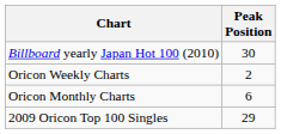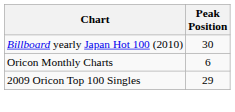 <table class="wikitable">
 <tr>
 <th>Chart</th>
 <th>Peak<br>Position</th>
 </tr>
 <tr>
 <td><em><a href='#'>Billboard</a></em> yearly <a href='#'>Japan Hot 100</a> (2010)</td>
 <td align="center">30</td>
 </tr>
 <tr>
-<td>Oricon Weekly Charts</td>
-<td align="center">2</td>
-</tr>
-<tr>
 <td>Oricon Monthly Charts</td>
 <td align="center">6</td>
 </tr>
 <tr>
 <td>2009 Oricon Top 100 Singles</td>
 <td align="center">29</td>
 </tr>
 </table>
